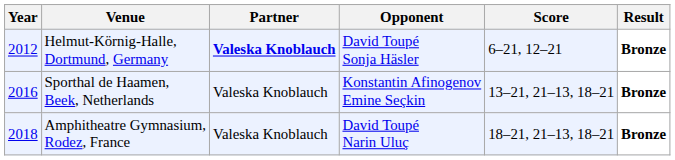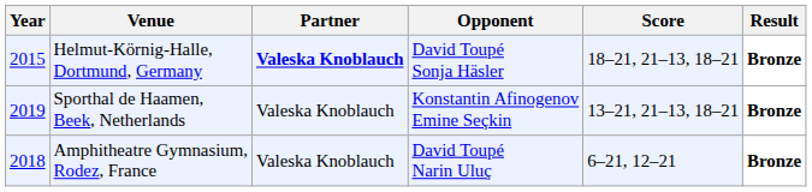 <table class="sortable wikitable" style="font-size: 90%;">
 <tr>
 <th>Year</th>
 <th>Venue</th>
 <th>Partner</th>
 <th>Opponent</th>
 <th>Score</th>
 <th>Result</th>
 </tr>
 <tr style="background:#ECF2FF">
-<td align="center"><a href='#'>2012</a></td>
+<td align="center"><a href='#'>2015</a></td>
 <td align="left">Helmut-Körnig-Halle,<br><a href='#'>Dortmund</a>, <a href='#'>Germany</a></td>
 <td><strong> <a href='#'>Valeska Knoblauch</a></strong></td>
 <td align="left"> <a href='#'>David Toupé</a><br> <a href='#'>Sonja Häsler</a></td>
-<td align="left">6–21, 12–21</td>
+<td align="left">18–21, 21–13, 18–21</td>
 <td style="text-align:left; background:white"> <strong>Bronze</strong></td>
 </tr>
 <tr style="background:#ECF2FF">
-<td align="center"><a href='#'>2016</a></td>
+<td align="center"><a href='#'>2019</a></td>
 <td align="left">Sporthal de Haamen,<br><a href='#'>Beek</a>, Netherlands</td>
 <td> Valeska Knoblauch</td>
 <td align="left"> <a href='#'>Konstantin Afinogenov</a><br> <a href='#'>Emine Seçkin</a></td>
 <td align="left">13–21, 21–13, 18–21</td>
 <td style="text-align:left; background:white"> <strong>Bronze</strong></td>
 </tr>
 <tr style="background:#ECF2FF">
 <td align="center"><a href='#'>2018</a></td>
 <td align="left">Amphitheatre Gymnasium,<br><a href='#'>Rodez</a>, France</td>
 <td> Valeska Knoblauch</td>
 <td align="left"> <a href='#'>David Toupé</a><br> <a href='#'>Narin Uluç</a></td>
-<td align="left">18–21, 21–13, 18–21</td>
+<td align="left">6–21, 12–21</td>
 <td style="text-align:left; background:white"> <strong>Bronze</strong></td>
 </tr>
 </table>
